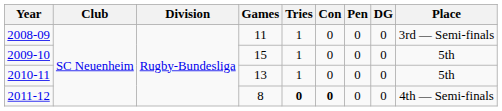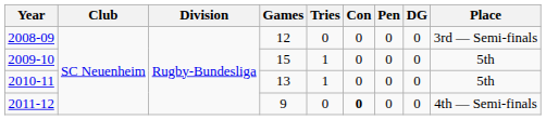 <table class="wikitable">
 <tr>
 <th>Year</th>
 <th>Club</th>
 <th>Division</th>
 <th>Games</th>
 <th>Tries</th>
 <th>Con</th>
 <th>Pen</th>
 <th>DG</th>
 <th>Place</th>
 </tr>
 <tr align="center">
 <td><a href='#'>2008-09</a></td>
 <td rowspan=4><a href='#'>SC Neuenheim</a></td>
 <td rowspan=4><a href='#'>Rugby-Bundesliga</a></td>
-<td>11</td>
-<td>1</td>
+<td>12</td>
+<td>0</td>
 <td>0</td>
 <td>0</td>
 <td>0</td>
 <td>3rd — Semi-finals</td>
 </tr>
 <tr align="center">
 <td><a href='#'>2009-10</a></td>
 <td>15</td>
 <td>1</td>
 <td>0</td>
 <td>0</td>
 <td>0</td>
 <td>5th</td>
 </tr>
 <tr align="center">
 <td><a href='#'>2010-11</a></td>
 <td>13</td>
 <td>1</td>
 <td>0</td>
 <td>0</td>
 <td>0</td>
 <td>5th</td>
 </tr>
 <tr align="center">
 <td><a href='#'>2011-12</a></td>
-<td>8</td>
-<td><strong>0</strong></td>
+<td>9</td>
+<td>0</td>
 <td><strong>0</strong></td>
 <td>0</td>
 <td>0</td>
 <td>4th — Semi-finals</td>
 </tr>
 </table>
